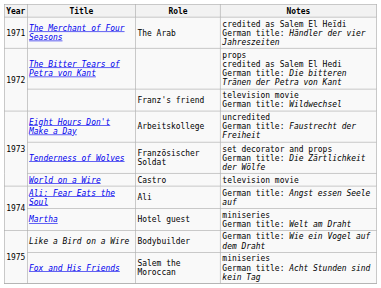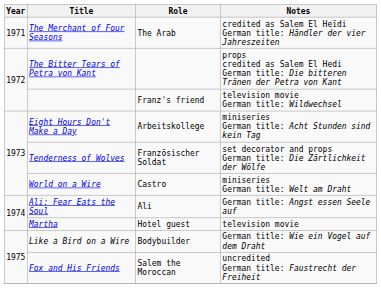 <table class="wikitable sortable">
 <tr>
 <th>Year</th>
 <th>Title</th>
 <th>Role</th>
 <th class="unsortable">Notes</th>
 </tr>
 <tr>
 <td>1971</td>
 <td><em><a href='#'>The Merchant of Four Seasons</a></em></td>
 <td>The Arab</td>
 <td>credited as Salem El Heïdi<br>German title: <em>Händler der vier Jahreszeiten</em></td>
 </tr>
 <tr>
 <td rowspan=2>1972</td>
 <td><em><a href='#'>The Bitter Tears of Petra von Kant</a></em></td>
 <td></td>
 <td>props<br>credited as Salem El Hedi<br>German title: <em>Die bitteren Tränen der Petra von Kant</em></td>
 </tr>
 <tr>
 <td><em></em></td>
 <td>Franz's friend</td>
 <td>television movie<br>German title: <em>Wildwechsel</em></td>
 </tr>
 <tr>
 <td rowspan=3>1973</td>
 <td><em><a href='#'>Eight Hours Don't Make a Day</a></em></td>
 <td>Arbeitskollege</td>
-<td>uncredited<br>German title: <em>Faustrecht der Freiheit</em></td>
+<td>miniseries<br>German title: <em>Acht Stunden sind kein Tag</em></td>
 </tr>
 <tr>
 <td><em><a href='#'>Tenderness of Wolves</a></em></td>
 <td>Französischer Soldat</td>
 <td>set decorator and props<br>German title: <em>Die Zärtlichkeit der Wölfe</em></td>
 </tr>
 <tr>
 <td><em><a href='#'>World on a Wire</a></em></td>
 <td>Castro</td>
-<td>television movie</td>
+<td>miniseries<br>German title: <em>Welt am Draht</em></td>
 </tr>
 <tr>
 <td rowspan=2>1974</td>
 <td><em><a href='#'>Ali: Fear Eats the Soul</a></em></td>
 <td>Ali</td>
 <td>German title: <em>Angst essen Seele auf</em></td>
 </tr>
 <tr>
 <td><em><a href='#'>Martha</a></em></td>
 <td>Hotel guest</td>
-<td>miniseries<br>German title: <em>Welt am Draht</em></td>
+<td>television movie</td>
 </tr>
 <tr>
 <td rowspan=2>1975</td>
 <td><em>Like a Bird on a Wire</em></td>
 <td>Bodybuilder</td>
 <td>German title: <em>Wie ein Vogel auf dem Draht</em></td>
 </tr>
 <tr>
 <td><em><a href='#'>Fox and His Friends</a></em></td>
 <td>Salem the Moroccan</td>
-<td>miniseries<br>German title: <em>Acht Stunden sind kein Tag</em></td>
+<td>uncredited<br>German title: <em>Faustrecht der Freiheit</em></td>
 </tr>
 <tr>
 </tr>
 </table>
